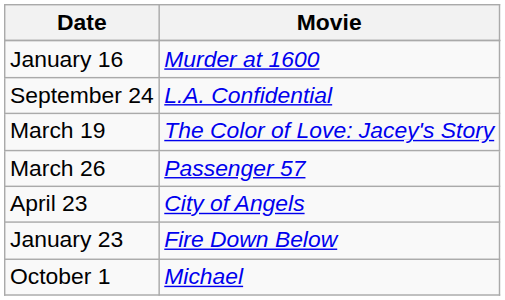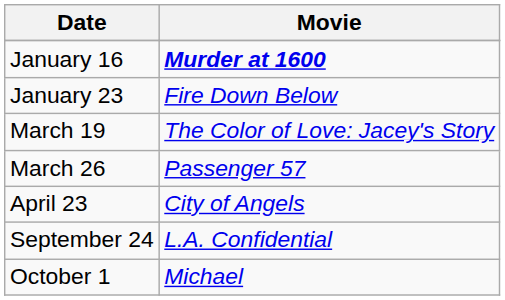 <table class="wikitable plainrowheaders">
 <tr>
 <th scope="col">Date</th>
 <th scope="col">Movie</th>
 </tr>
 <tr>
 </tr>
 <tr>
 <td>January 16</td>
-<td><em><a href='#'>Murder at 1600</a></em></td>
+<td><strong><em><a href='#'>Murder at 1600</a></em></strong></td>
 </tr>
 <tr>
-<td>September 24</td>
-<td><em><a href='#'>L.A. Confidential</a></em></td>
+<td>January 23</td>
+<td><em><a href='#'>Fire Down Below</a></em></td>
 </tr>
 <tr>
 <td>March 19</td>
 <td><em><a href='#'>The Color of Love: Jacey's Story</a></em></td>
 </tr>
 <tr>
 <td>March 26</td>
 <td><em><a href='#'>Passenger 57</a></em></td>
 </tr>
 <tr>
 <td>April 23</td>
 <td><em><a href='#'>City of Angels</a></em></td>
 </tr>
 <tr>
-<td>January 23</td>
-<td><em><a href='#'>Fire Down Below</a></em></td>
+<td>September 24</td>
+<td><em><a href='#'>L.A. Confidential</a></em></td>
 </tr>
 <tr>
 <td>October 1</td>
 <td><em><a href='#'>Michael</a></em></td>
 </tr>
 </table>
